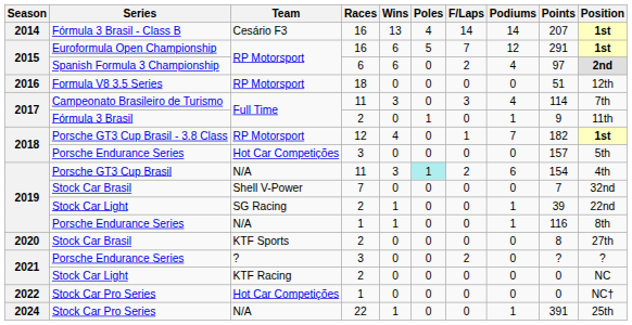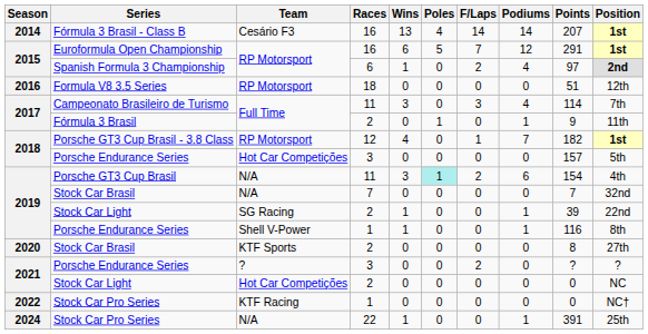 <table class="wikitable" style="font-size: 90%; text-align:center">
 <tr>
 <th>Season</th>
 <th>Series</th>
 <th>Team</th>
 <th>Races</th>
 <th>Wins</th>
 <th>Poles</th>
 <th>F/Laps</th>
 <th>Podiums</th>
 <th>Points</th>
 <th>Position</th>
 </tr>
 <tr>
 <th>2014</th>
 <td align=left><a href='#'>Fórmula 3 Brasil - Class B</a></td>
 <td align=left>Cesário F3</td>
 <td>16</td>
 <td>13</td>
 <td>4</td>
 <td>14</td>
 <td>14</td>
 <td>207</td>
 <td style="background:#FFFFBF;"><strong>1st</strong></td>
 </tr>
 <tr>
 <th rowspan=2>2015</th>
 <td align=left><a href='#'>Euroformula Open Championship</a></td>
 <td align=left rowspan=2><a href='#'>RP Motorsport</a></td>
 <td>16</td>
 <td>6</td>
 <td>5</td>
 <td>7</td>
 <td>12</td>
 <td>291</td>
 <td style="background:#FFFFBF;"><strong>1st</strong></td>
 </tr>
 <tr>
 <td align=left><a href='#'>Spanish Formula 3 Championship</a></td>
 <td>6</td>
-<td>6</td>
+<td>1</td>
 <td>0</td>
 <td>2</td>
 <td>4</td>
 <td>97</td>
 <td style="background:#DFDFDF;"><strong>2nd</strong></td>
 </tr>
 <tr>
 <th>2016</th>
 <td align=left><a href='#'>Formula V8 3.5 Series</a></td>
 <td align=left><a href='#'>RP Motorsport</a></td>
 <td>18</td>
 <td>0</td>
 <td>0</td>
 <td>0</td>
 <td>0</td>
 <td>51</td>
 <td>12th</td>
 </tr>
 <tr>
 <th rowspan=2>2017</th>
 <td align=left><a href='#'>Campeonato Brasileiro de Turismo</a></td>
 <td align=left rowspan=2><a href='#'>Full Time</a></td>
 <td>11</td>
 <td>3</td>
 <td>0</td>
 <td>3</td>
 <td>4</td>
 <td>114</td>
 <td>7th</td>
 </tr>
 <tr>
 <td align=left><a href='#'>Fórmula 3 Brasil</a></td>
 <td>2</td>
 <td>0</td>
 <td>1</td>
 <td>0</td>
 <td>1</td>
 <td>9</td>
 <td>11th</td>
 </tr>
 <tr>
 <th rowspan=2>2018</th>
 <td align=left nowrap><a href='#'>Porsche GT3 Cup Brasil - 3.8 Class</a></td>
 <td align=left><a href='#'>RP Motorsport</a></td>
 <td>12</td>
 <td>4</td>
 <td>0</td>
 <td>1</td>
 <td>7</td>
 <td>182</td>
 <td style="background:#FFFFBF;"><strong>1st</strong></td>
 </tr>
 <tr>
 <td align=left><a href='#'>Porsche Endurance Series</a></td>
 <td align=left nowrap><a href='#'>Hot Car Competições</a></td>
 <td>3</td>
 <td>0</td>
 <td>0</td>
 <td>0</td>
 <td>0</td>
 <td>157</td>
 <td>5th</td>
 </tr>
 <tr>
 <th rowspan=4>2019</th>
 <td align=left><a href='#'>Porsche GT3 Cup Brasil</a></td>
 <td align=left>N/A</td>
 <td>11</td>
 <td>3</td>
 <td style="background: paleturquoise;">1</td>
 <td>2</td>
 <td>6</td>
 <td>154</td>
 <td>4th</td>
 </tr>
 <tr>
 <td align=left><a href='#'>Stock Car Brasil</a></td>
-<td align=left>Shell V-Power</td>
+<td align=left>N/A</td>
 <td>7</td>
 <td>0</td>
 <td>0</td>
 <td>0</td>
 <td>0</td>
 <td>7</td>
 <td>32nd</td>
 </tr>
 <tr>
 <td align=left><a href='#'>Stock Car Light</a></td>
 <td align=left>SG Racing</td>
 <td>2</td>
 <td>1</td>
 <td>0</td>
 <td>0</td>
 <td>1</td>
 <td>39</td>
 <td>22nd</td>
 </tr>
 <tr>
 <td align=left><a href='#'>Porsche Endurance Series</a></td>
-<td align=left>N/A</td>
+<td align=left>Shell V-Power</td>
 <td>1</td>
 <td>1</td>
 <td>0</td>
 <td>0</td>
 <td>1</td>
 <td>116</td>
 <td>8th</td>
 </tr>
 <tr>
 <th>2020</th>
 <td align=left><a href='#'>Stock Car Brasil</a></td>
 <td align=left>KTF Sports</td>
 <td>2</td>
 <td>0</td>
 <td>0</td>
 <td>0</td>
 <td>0</td>
 <td>8</td>
 <td>27th</td>
 </tr>
 <tr>
 <th rowspan=2>2021</th>
 <td align=left><a href='#'>Porsche Endurance Series</a></td>
 <td align=left>?</td>
 <td>3</td>
 <td>0</td>
 <td>0</td>
 <td>2</td>
 <td>0</td>
 <td>?</td>
 <td>?</td>
 </tr>
 <tr>
 <td align=left><a href='#'>Stock Car Light</a></td>
-<td align=left>KTF Racing</td>
+<td align=left nowrap><a href='#'>Hot Car Competições</a></td>
 <td>2</td>
 <td>0</td>
 <td>0</td>
 <td>0</td>
 <td>0</td>
 <td>0</td>
 <td>NC</td>
 </tr>
 <tr>
 <th>2022</th>
 <td align=left><a href='#'>Stock Car Pro Series</a></td>
-<td align=left nowrap><a href='#'>Hot Car Competições</a></td>
+<td align=left>KTF Racing</td>
 <td>1</td>
 <td>0</td>
 <td>0</td>
 <td>0</td>
 <td>0</td>
 <td>0</td>
 <td>NC†</td>
 </tr>
 <tr>
 <th>2024</th>
 <td align=left><a href='#'>Stock Car Pro Series</a></td>
 <td align=left>N/A</td>
 <td>22</td>
 <td>1</td>
 <td>0</td>
 <td>0</td>
 <td>1</td>
 <td>391</td>
 <td>25th</td>
 </tr>
 </table>
